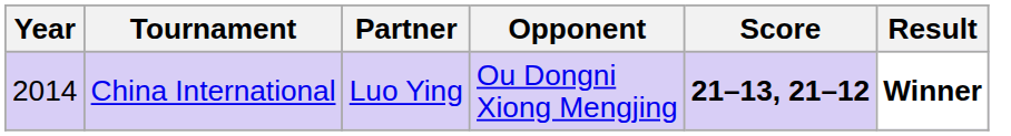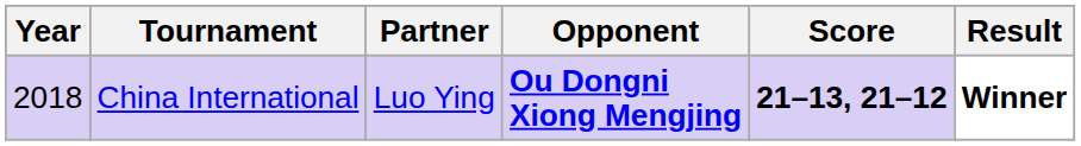 <table class="sortable wikitable" style="font-size: 90%;">
 <tr>
 <th>Year</th>
 <th>Tournament</th>
 <th>Partner</th>
 <th>Opponent</th>
 <th>Score</th>
 <th>Result</th>
 </tr>
 <tr style="background:#D8CEF6">
-<td align="center">2014</td>
+<td align="center">2018</td>
 <td align="left"><a href='#'>China International</a></td>
 <td align="left"> <a href='#'>Luo Ying</a></td>
-<td align="left"> <a href='#'>Ou Dongni</a> <br>  <a href='#'>Xiong Mengjing</a></td>
+<td align="left"><strong> <a href='#'>Ou Dongni</a> <br>  <a href='#'>Xiong Mengjing</a></strong></td>
 <td align="left"><strong>21–13, 21–12</strong></td>
 <td style="text-align:left; background:white"> <strong>Winner</strong></td>
 </tr>
 </table>
